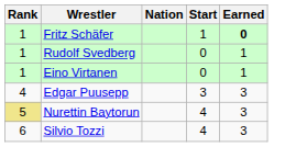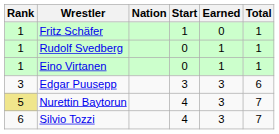 <table class="wikitable sortable" style="text-align:center;">
 <tr>
 <th>Rank</th>
 <th>Wrestler</th>
 <th>Nation</th>
 <th>Start</th>
 <th>Earned</th>
+<th>Total</th>
 </tr>
 <tr style="background:#cfc;">
 <td>1</td>
 <td align=left><a href='#'>Fritz Schäfer</a></td>
 <td align=left></td>
 <td>1</td>
-<td><strong>0</strong></td>
+<td>0</td>
+<td>1</td>
 </tr>
 <tr style="background:#cfc;">
 <td>1</td>
 <td align=left><a href='#'>Rudolf Svedberg</a></td>
 <td align=left></td>
 <td>0</td>
+<td>1</td>
 <td>1</td>
 </tr>
 <tr style="background:#cfc;">
 <td>1</td>
 <td align=left><a href='#'>Eino Virtanen</a></td>
 <td align=left></td>
 <td>0</td>
 <td>1</td>
+<td>1</td>
 </tr>
 <tr>
-<td>4</td>
+<td>3</td>
 <td align=left><a href='#'>Edgar Puusepp</a></td>
 <td align=left></td>
 <td>3</td>
 <td>3</td>
+<td>6</td>
 </tr>
 <tr>
 <td style="background: khaki;">5</td>
 <td align=left><a href='#'>Nurettin Baytorun</a></td>
 <td align=left></td>
 <td>4</td>
 <td>3</td>
+<td>7</td>
 </tr>
 <tr>
 <td>6</td>
 <td align=left><a href='#'>Silvio Tozzi</a></td>
 <td align=left></td>
 <td>4</td>
 <td>3</td>
+<td>7</td>
 </tr>
 </table>
